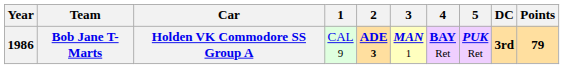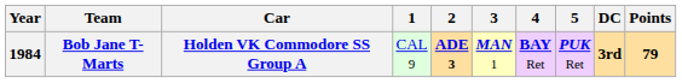 <table class="wikitable" style="text-align:center; font-size:90%">
 <tr>
 <th>Year</th>
 <th>Team</th>
 <th>Car</th>
 <th>1</th>
 <th>2</th>
 <th>3</th>
 <th>4</th>
 <th>5</th>
 <th>DC</th>
 <th>Points</th>
 </tr>
 <tr>
-<th>1986</th>
+<th>1984</th>
 <th> <a href='#'>Bob Jane T-Marts</a></th>
 <th><a href='#'>Holden VK Commodore SS Group A</a></th>
 <td style="background:#dfffdf;"><a href='#'>CAL</a><br><small>9</small></td>
 <td style="background:#ffdf9f;"><strong><a href='#'>ADE</a><br><small>3</small></strong></td>
 <td style="background:#ffffbf;"><strong><em><a href='#'>MAN</a></em></strong><br><small>1</small></td>
 <td style="background:#efcfff;"><strong><a href='#'>BAY</a></strong><br><small>Ret</small></td>
 <td style="background:#efcfff;"><strong><em><a href='#'>PUK</a></em></strong><br><small>Ret</small></td>
 <th style="background:#ffdf9f;"><strong>3rd</strong></th>
 <th style="background:#ffdf9f;"><strong>79</strong></th>
 </tr>
 </table>
